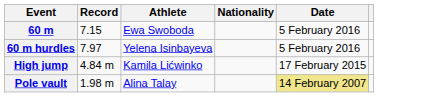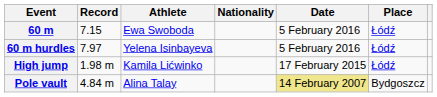 <table class="wikitable plainrowheaders">
 <tr>
 <th scope="col">Event</th>
 <th scope="col">Record</th>
 <th scope="col">Athlete</th>
 <th scope="col">Nationality</th>
 <th scope="col">Date</th>
+<th scope="col">Place</th>
 <th scope="col"></th>
 </tr>
 <tr>
 <th scope="row"><a href='#'>60 m</a></th>
 <td>7.15</td>
 <td><a href='#'>Ewa Swoboda</a></td>
 <td></td>
 <td>5 February 2016</td>
+<td><a href='#'>Łódź</a></td>
 <td></td>
 </tr>
 <tr>
 <th scope="row"><a href='#'>60 m hurdles</a></th>
 <td>7.97</td>
 <td><a href='#'>Yelena Isinbayeva</a></td>
 <td></td>
 <td>5 February 2016</td>
+<td><a href='#'>Łódź</a></td>
 <td></td>
 </tr>
 <tr>
 <th scope="row"><a href='#'>High jump</a></th>
-<td>4.84 m</td>
+<td>1.98 m</td>
 <td><a href='#'>Kamila Lićwinko</a></td>
 <td></td>
 <td>17 February 2015</td>
+<td><a href='#'>Łódź</a></td>
 <td></td>
 </tr>
 <tr>
 <th scope="row"><a href='#'>Pole vault</a></th>
-<td>1.98 m</td>
+<td>4.84 m</td>
 <td><a href='#'>Alina Talay</a></td>
 <td></td>
 <td style="background: khaki;">14 February 2007</td>
+<td>Bydgoszcz</td>
 <td></td>
 </tr>
 </table>
